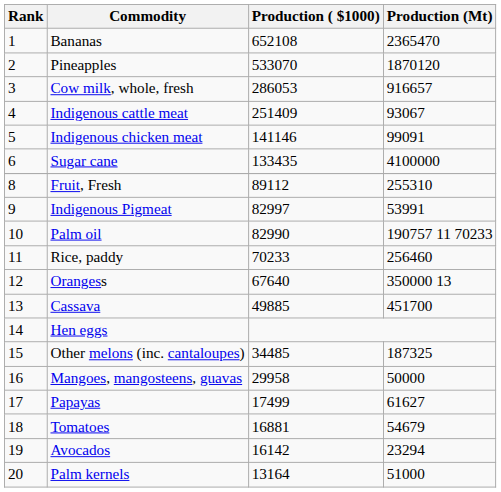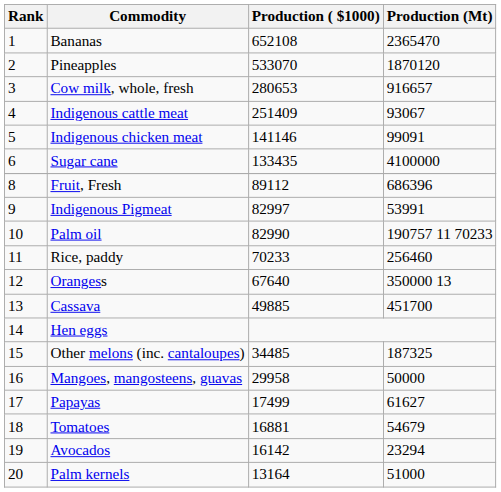 <table class="wikitable">
 <tr>
 <th>Rank</th>
 <th>Commodity</th>
 <th>Production ( $1000)</th>
 <th>Production (Mt)</th>
 </tr>
 <tr>
 <td>1</td>
 <td>Bananas</td>
 <td>652108</td>
 <td>2365470</td>
 </tr>
 <tr>
 <td>2</td>
 <td>Pineapples</td>
 <td>533070</td>
 <td>1870120</td>
 </tr>
 <tr>
 <td>3</td>
 <td><a href='#'>Cow milk</a>, whole, fresh</td>
-<td>286053</td>
+<td>280653</td>
 <td>916657</td>
 </tr>
 <tr>
 <td>4</td>
 <td><a href='#'>Indigenous cattle meat</a></td>
 <td>251409</td>
 <td>93067</td>
 </tr>
 <tr>
 <td>5</td>
 <td><a href='#'>Indigenous chicken meat</a></td>
 <td>141146</td>
 <td>99091</td>
 </tr>
 <tr>
 <td>6</td>
 <td><a href='#'>Sugar cane</a></td>
 <td>133435</td>
 <td>4100000</td>
 </tr>
 <tr>
 </tr>
 <tr>
 <td>8</td>
 <td><a href='#'>Fruit</a>, Fresh</td>
 <td>89112</td>
-<td>255310</td>
+<td>686396</td>
 </tr>
 <tr>
 <td>9</td>
 <td><a href='#'>Indigenous Pigmeat</a></td>
 <td>82997</td>
 <td>53991</td>
 </tr>
 <tr>
 <td>10</td>
 <td><a href='#'>Palm oil</a></td>
 <td>82990</td>
 <td>190757 11  70233</td>
 </tr>
 <tr>
 <td>11</td>
 <td>Rice, paddy</td>
 <td>70233</td>
 <td>256460</td>
 </tr>
 <tr>
 <td>12</td>
 <td><a href='#'>Oranges</a>s</td>
 <td>67640</td>
 <td>350000 13</td>
 </tr>
 <tr>
 <td>13</td>
 <td><a href='#'>Cassava</a></td>
 <td>49885</td>
 <td>451700</td>
 </tr>
 <tr>
 <td>14</td>
 <td><a href='#'>Hen eggs</a></td>
 </tr>
 <tr>
 <td>15</td>
 <td>Other <a href='#'>melons</a> (inc. <a href='#'>cantaloupes</a>)</td>
 <td>34485</td>
 <td>187325</td>
 </tr>
 <tr>
 <td>16</td>
 <td><a href='#'>Mangoes</a>, <a href='#'>mangosteens</a>, <a href='#'>guavas</a></td>
 <td>29958</td>
 <td>50000</td>
 </tr>
 <tr>
 <td>17</td>
 <td><a href='#'>Papayas</a></td>
 <td>17499</td>
 <td>61627</td>
 </tr>
 <tr>
 <td>18</td>
 <td><a href='#'>Tomatoes</a></td>
 <td>16881</td>
 <td>54679</td>
 </tr>
 <tr>
 <td>19</td>
 <td><a href='#'>Avocados</a></td>
 <td>16142</td>
 <td>23294</td>
 </tr>
 <tr>
 <td>20</td>
 <td><a href='#'>Palm kernels</a></td>
 <td>13164</td>
 <td>51000</td>
 </tr>
 </table>
